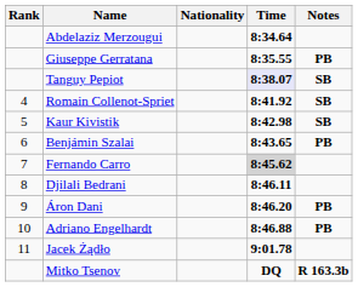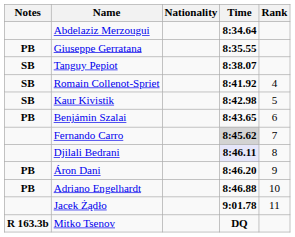 <table class="wikitable sortable" style="text-align:center">
 <tr>
-<th>Rank</th>
+<th>Notes</th>
 <th>Name</th>
 <th>Nationality</th>
 <th>Time</th>
-<th>Notes</th>
+<th>Rank</th>
 </tr>
 <tr>
 <td></td>
 <td align=left><a href='#'>Abdelaziz Merzougui</a></td>
 <td align=left></td>
 <td><strong>8:34.64</strong></td>
 <td></td>
 </tr>
 <tr>
-<td></td>
+<td><strong>PB</strong></td>
 <td align=left><a href='#'>Giuseppe Gerratana</a></td>
 <td align=left></td>
 <td><strong>8:35.55</strong></td>
+<td></td>
+</tr>
+<tr>
+<td><strong>SB</strong></td>
+<td align=left><a href='#'>Tanguy Pepiot</a></td>
+<td align=left></td>
+<td><strong>8:38.07</strong></td>
+<td></td>
+</tr>
+<tr>
+<td><strong>SB</strong></td>
+<td align=left><a href='#'>Romain Collenot-Spriet</a></td>
+<td align=left></td>
+<td><strong>8:41.92</strong></td>
+<td>4</td>
+</tr>
+<tr>
+<td><strong>SB</strong></td>
+<td align=left><a href='#'>Kaur Kivistik</a></td>
+<td align=left></td>
+<td><strong>8:42.98</strong></td>
+<td>5</td>
+</tr>
+<tr>
 <td><strong>PB</strong></td>
+<td align=left><a href='#'>Benjámin Szalai</a></td>
+<td align=left></td>
+<td><strong>8:43.65</strong></td>
+<td>6</td>
 </tr>
 <tr>
 <td></td>
-<td align=left><a href='#'>Tanguy Pepiot</a></td>
-<td align=left></td>
-<td style="background: lavender;"><strong>8:38.07</strong></td>
-<td><strong>SB</strong></td>
-</tr>
-<tr>
-<td>4</td>
-<td align=left><a href='#'>Romain Collenot-Spriet</a></td>
-<td align=left></td>
-<td><strong>8:41.92</strong></td>
-<td><strong>SB</strong></td>
-</tr>
-<tr>
-<td>5</td>
-<td align=left><a href='#'>Kaur Kivistik</a></td>
-<td align=left></td>
-<td><strong>8:42.98</strong></td>
-<td><strong>SB</strong></td>
-</tr>
-<tr>
-<td>6</td>
-<td align=left><a href='#'>Benjámin Szalai</a></td>
-<td align=left></td>
-<td><strong>8:43.65</strong></td>
-<td><strong>PB</strong></td>
-</tr>
-<tr>
-<td>7</td>
 <td align=left><a href='#'>Fernando Carro</a></td>
 <td align=left></td>
 <td style="background: lightgrey;"><strong>8:45.62</strong></td>
-<td></td>
+<td>7</td>
 </tr>
 <tr>
-<td>8</td>
+<td></td>
 <td align=left><a href='#'>Djilali Bedrani</a></td>
 <td align=left></td>
-<td><strong>8:46.11</strong></td>
-<td></td>
+<td style="background: lavender;"><strong>8:46.11</strong></td>
+<td>8</td>
 </tr>
 <tr>
-<td>9</td>
+<td><strong>PB</strong></td>
 <td align=left><a href='#'>Áron Dani</a></td>
 <td align=left></td>
 <td><strong>8:46.20</strong></td>
-<td><strong>PB</strong></td>
+<td>9</td>
 </tr>
 <tr>
-<td>10</td>
+<td><strong>PB</strong></td>
 <td align=left><a href='#'>Adriano Engelhardt</a></td>
 <td align=left></td>
 <td><strong>8:46.88</strong></td>
-<td><strong>PB</strong></td>
+<td>10</td>
 </tr>
 <tr>
-<td>11</td>
+<td></td>
 <td align=left><a href='#'>Jacek Żądło</a></td>
 <td align=left></td>
 <td><strong>9:01.78</strong></td>
-<td></td>
+<td>11</td>
 </tr>
 <tr>
-<td></td>
+<td><strong>R 163.3b</strong></td>
 <td align=left><a href='#'>Mitko Tsenov</a></td>
 <td align=left></td>
 <td><strong>DQ</strong></td>
-<td><strong>R 163.3b</strong></td>
+<td></td>
 </tr>
 </table>
